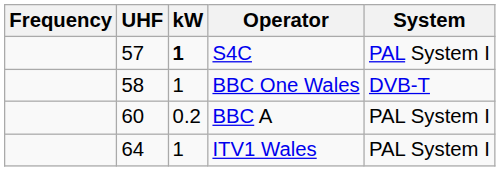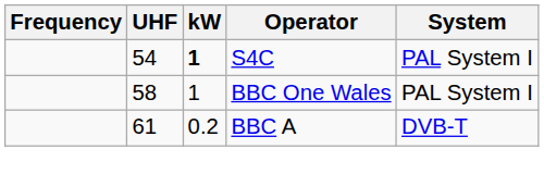 <table class="wikitable sortable">
 <tr>
 <th>Frequency</th>
 <th>UHF</th>
 <th>kW</th>
 <th>Operator</th>
 <th>System</th>
 </tr>
 <tr>
 <td></td>
-<td>57</td>
+<td>54</td>
 <td><strong>1</strong></td>
 <td><a href='#'>S4C</a></td>
 <td><a href='#'>PAL</a> System I</td>
 </tr>
 <tr>
 <td></td>
 <td>58</td>
 <td>1</td>
 <td><a href='#'>BBC One Wales</a></td>
-<td><a href='#'>DVB-T</a></td>
-</tr>
-<tr>
-<td></td>
-<td>60</td>
-<td>0.2</td>
-<td><a href='#'>BBC</a> A</td>
 <td>PAL System I</td>
 </tr>
 <tr>
 <td></td>
-<td>64</td>
-<td>1</td>
-<td><a href='#'>ITV1 Wales</a></td>
-<td>PAL System I</td>
+<td>61</td>
+<td>0.2</td>
+<td><a href='#'>BBC</a> A</td>
+<td><a href='#'>DVB-T</a></td>
 </tr>
 </table>
